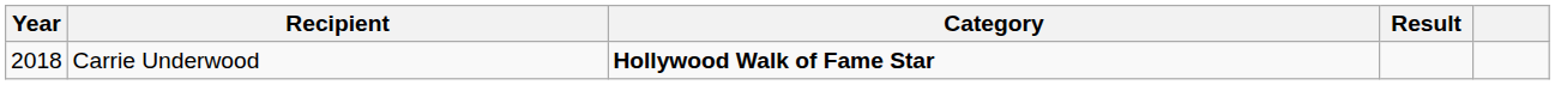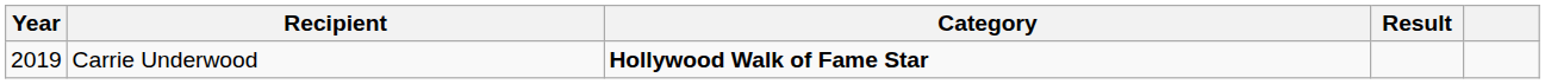 <table class="wikitable plainrowheaders" style="width:85%;">
 <tr>
 <th scope="col" style="width:4%;">Year</th>
 <th scope="col" style="width:35%;">Recipient</th>
 <th scope="col" style="width:50%;">Category</th>
 <th scope="col" style="width:6%;">Result</th>
 <th scope="col" style="width:6%;"></th>
 </tr>
 <tr>
-<td>2018</td>
+<td>2019</td>
 <td>Carrie Underwood</td>
 <td><strong>Hollywood Walk of Fame Star</strong></td>
 <td></td>
 <td></td>
 </tr>
 </table>
